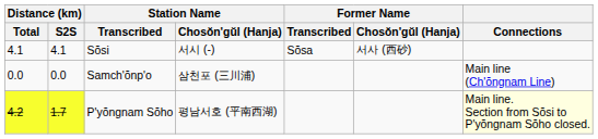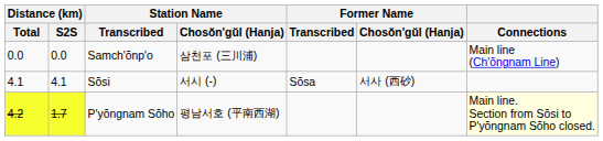 <table class="wikitable" style="font-size:90%;">
 <tr>
 <th colspan="2">Distance (km)</th>
 <th colspan="2">Station Name</th>
 <th colspan="2">Former Name</th>
 <th></th>
 </tr>
 <tr>
 <th>Total</th>
 <th>S2S</th>
 <th>Transcribed</th>
 <th>Chosŏn'gŭl (Hanja)</th>
 <th>Transcribed</th>
 <th>Chosŏn'gŭl (Hanja)</th>
 <th>Connections</th>
 </tr>
 <tr>
+<td>0.0</td>
+<td>0.0</td>
+<td>Samch'ŏnp'o</td>
+<td>삼천포 (三川浦)</td>
+<td></td>
+<td></td>
+<td>Main line<br>(<a href='#'>Ch'ŏngnam Line</a>)</td>
+</tr>
+<tr>
 <td>4.1</td>
 <td>4.1</td>
 <td>Sŏsi</td>
 <td>서시 (-)</td>
 <td>Sŏsa</td>
 <td>서사 (西砂)</td>
 <td></td>
-</tr>
-<tr>
-<td>0.0</td>
-<td>0.0</td>
-<td>Samch'ŏnp'o</td>
-<td>삼천포 (三川浦)</td>
-<td></td>
-<td></td>
-<td>Main line<br>(<a href='#'>Ch'ŏngnam Line</a>)</td>
 </tr>
 <tr>
 <td bgcolor=#F7FE2E><del>4.2</del></td>
 <td bgcolor=#F7FE2E><del>1.7</del></td>
 <td>P'yŏngnam Sŏho</td>
 <td>평남서호 (平南西湖)</td>
 <td></td>
 <td></td>
 <td style="background: lightyellow;">Main line.<br>Section from Sŏsi to<br>P'yŏngnam Sŏho closed.</td>
 </tr>
 </table>
